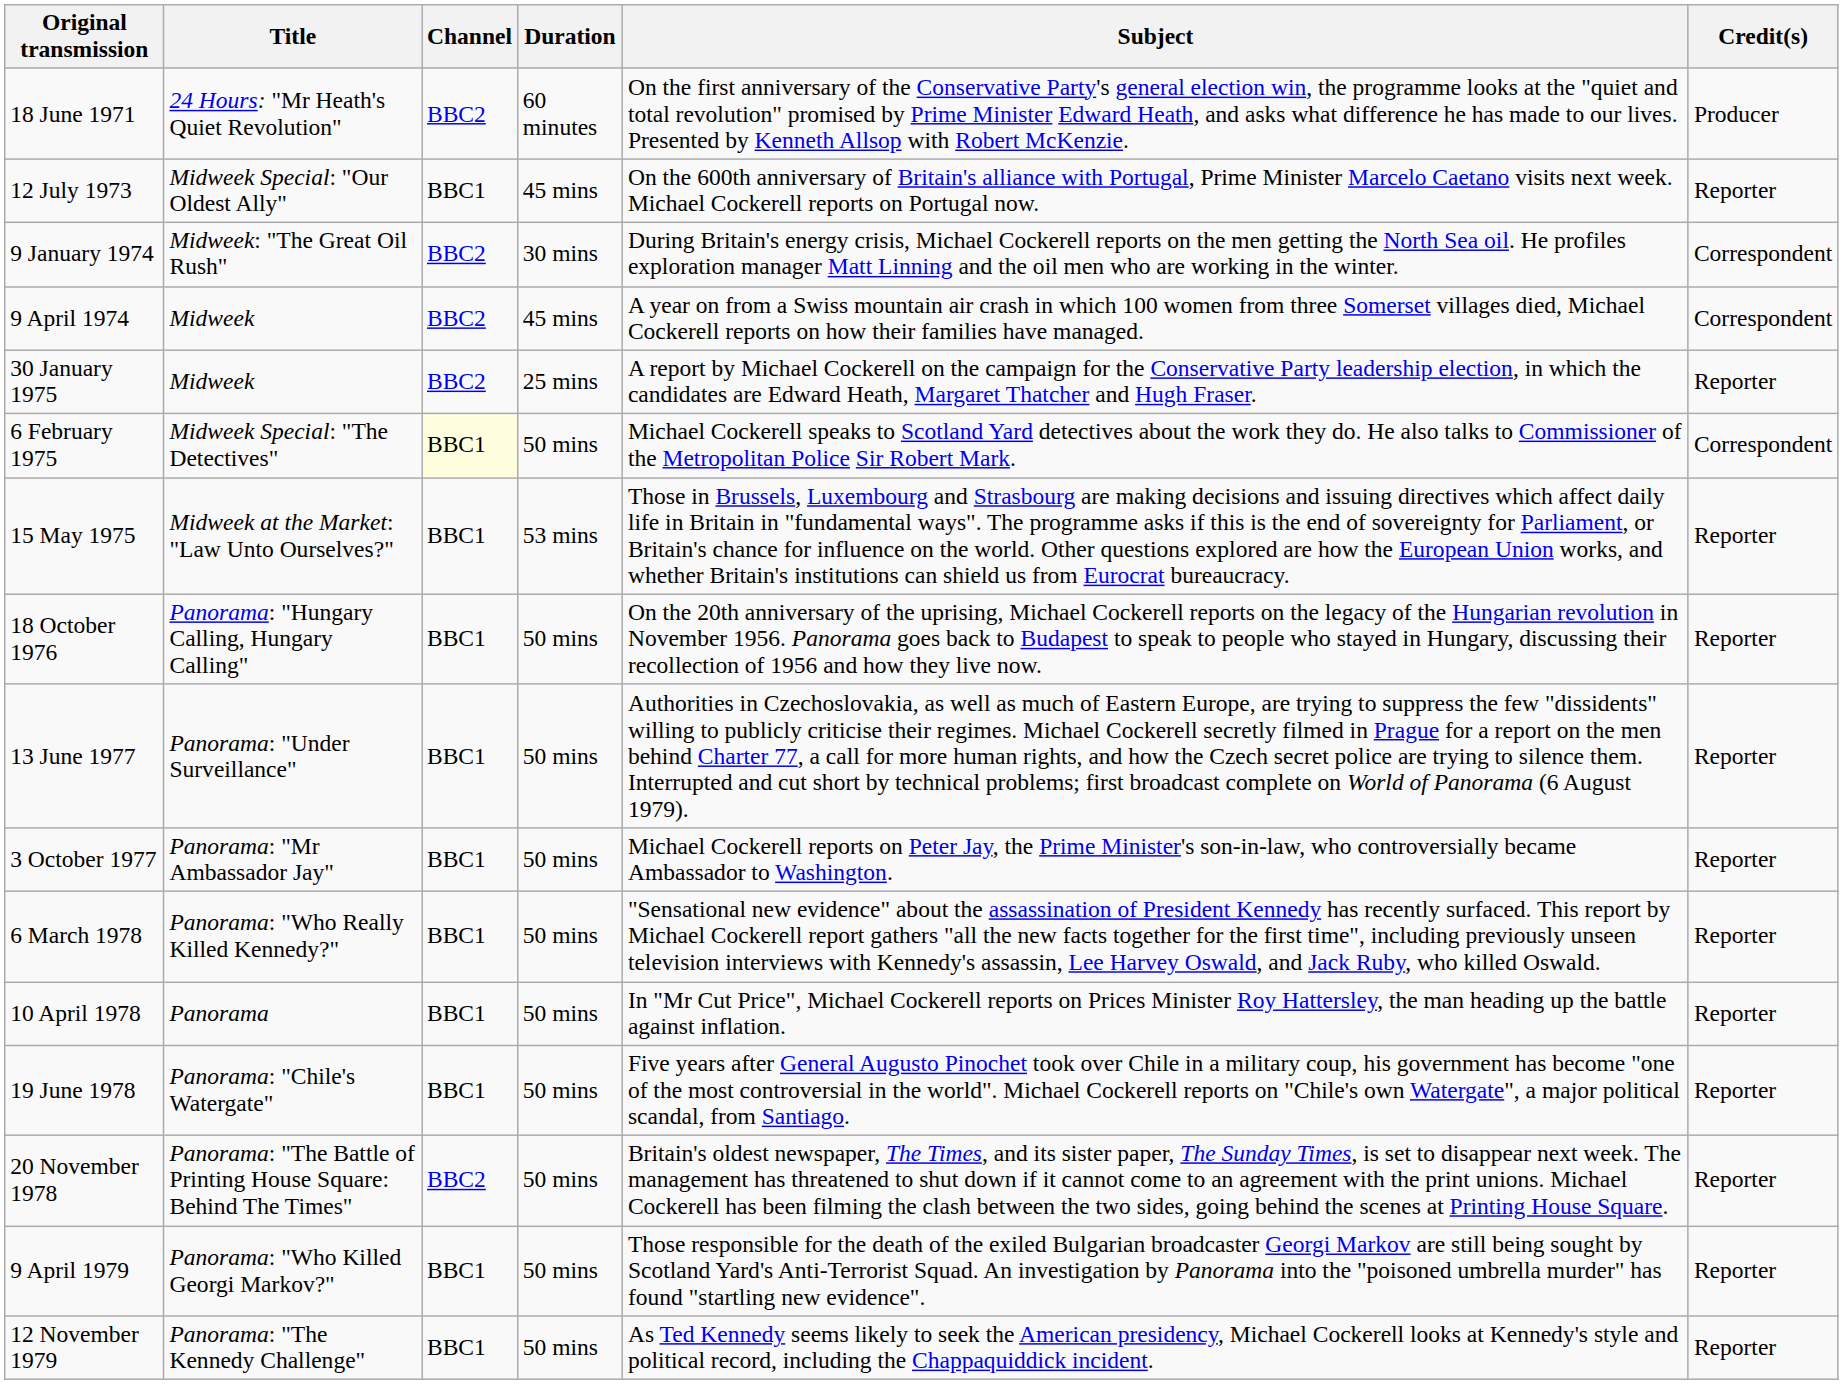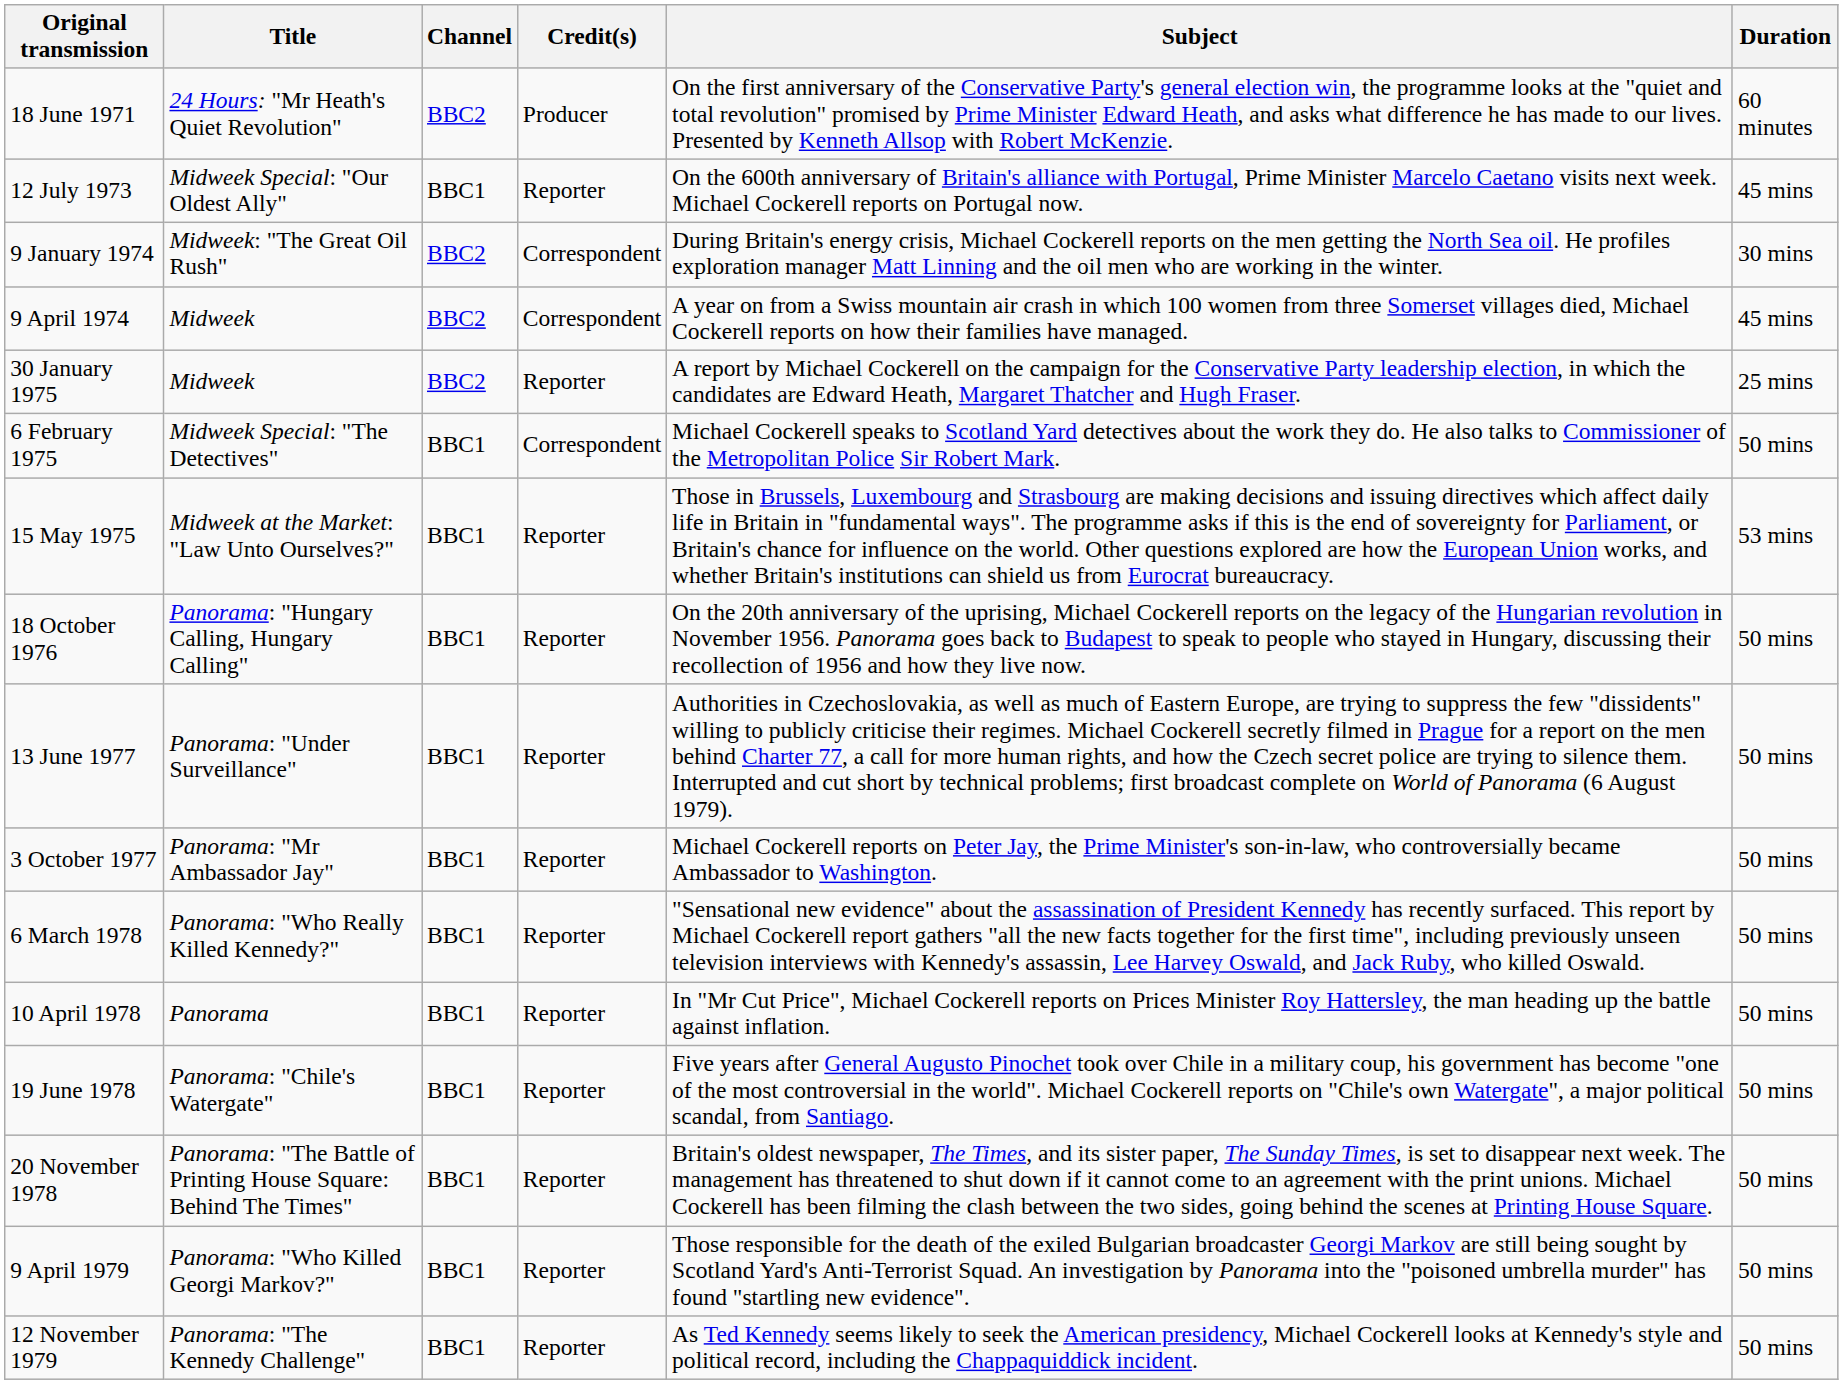 <table class="wikitable">
 <tr>
 <th>Original transmission</th>
 <th>Title</th>
 <th>Channel</th>
+<th>Credit(s)</th>
+<th>Subject</th>
 <th>Duration</th>
-<th>Subject</th>
-<th>Credit(s)</th>
 </tr>
 <tr>
 <td>18 June 1971</td>
 <td><em><a href='#'>24 Hours</a>:</em> "Mr Heath's Quiet Revolution"</td>
 <td><a href='#'>BBC2</a></td>
+<td>Producer</td>
+<td>On the first anniversary of the <a href='#'>Conservative Party</a>'s <a href='#'>general election win</a>, the programme looks at the "quiet and total revolution" promised by <a href='#'>Prime Minister</a> <a href='#'>Edward Heath</a>, and asks what difference he has made to our lives. Presented by <a href='#'>Kenneth Allsop</a> with <a href='#'>Robert McKenzie</a>.</td>
 <td>60 minutes</td>
-<td>On the first anniversary of the <a href='#'>Conservative Party</a>'s <a href='#'>general election win</a>, the programme looks at the "quiet and total revolution" promised by <a href='#'>Prime Minister</a> <a href='#'>Edward Heath</a>, and asks what difference he has made to our lives. Presented by <a href='#'>Kenneth Allsop</a> with <a href='#'>Robert McKenzie</a>.</td>
-<td>Producer</td>
 </tr>
 <tr>
 <td>12 July 1973</td>
 <td><em>Midweek Special</em>: "Our Oldest Ally"</td>
 <td>BBC1</td>
+<td>Reporter</td>
+<td>On the 600th anniversary of <a href='#'>Britain's alliance with Portugal</a>, Prime Minister <a href='#'>Marcelo Caetano</a> visits next week. Michael Cockerell reports on Portugal now.</td>
 <td>45 mins</td>
-<td>On the 600th anniversary of <a href='#'>Britain's alliance with Portugal</a>, Prime Minister <a href='#'>Marcelo Caetano</a> visits next week. Michael Cockerell reports on Portugal now.</td>
-<td>Reporter</td>
 </tr>
 <tr>
 <td>9 January 1974</td>
 <td><em>Midweek</em>: "The Great Oil Rush"</td>
 <td><a href='#'>BBC2</a></td>
+<td>Correspondent</td>
+<td>During Britain's energy crisis, Michael Cockerell reports on the men getting the <a href='#'>North Sea oil</a>. He profiles exploration manager <a href='#'>Matt Linning</a> and the oil men who are working in the winter.</td>
 <td>30 mins</td>
-<td>During Britain's energy crisis, Michael Cockerell reports on the men getting the <a href='#'>North Sea oil</a>. He profiles exploration manager <a href='#'>Matt Linning</a> and the oil men who are working in the winter.</td>
-<td>Correspondent</td>
 </tr>
 <tr>
 <td>9 April 1974</td>
 <td><em>Midweek</em></td>
 <td><a href='#'>BBC2</a></td>
+<td>Correspondent</td>
+<td>A year on from a Swiss mountain air crash in which 100 women from three <a href='#'>Somerset</a> villages died, Michael Cockerell reports on how their families have managed.</td>
 <td>45 mins</td>
-<td>A year on from a Swiss mountain air crash in which 100 women from three <a href='#'>Somerset</a> villages died, Michael Cockerell reports on how their families have managed.</td>
-<td>Correspondent</td>
 </tr>
 <tr>
 <td>30 January 1975</td>
 <td><em>Midweek</em></td>
 <td><a href='#'>BBC2</a></td>
+<td>Reporter</td>
+<td>A report by Michael Cockerell on the campaign for the <a href='#'>Conservative Party leadership election</a>, in which the candidates are Edward Heath, <a href='#'>Margaret Thatcher</a> and <a href='#'>Hugh Fraser</a>.</td>
 <td>25 mins</td>
-<td>A report by Michael Cockerell on the campaign for the <a href='#'>Conservative Party leadership election</a>, in which the candidates are Edward Heath, <a href='#'>Margaret Thatcher</a> and <a href='#'>Hugh Fraser</a>.</td>
-<td>Reporter</td>
 </tr>
 <tr>
 <td>6 February 1975</td>
 <td><em>Midweek Special</em>: "The Detectives"</td>
-<td style="background: lightyellow;">BBC1</td>
+<td>BBC1</td>
+<td>Correspondent</td>
+<td>Michael Cockerell speaks to <a href='#'>Scotland Yard</a> detectives about the work they do. He also talks to <a href='#'>Commissioner</a> of the <a href='#'>Metropolitan Police</a> <a href='#'>Sir Robert Mark</a>.</td>
 <td>50 mins</td>
-<td>Michael Cockerell speaks to <a href='#'>Scotland Yard</a> detectives about the work they do. He also talks to <a href='#'>Commissioner</a> of the <a href='#'>Metropolitan Police</a> <a href='#'>Sir Robert Mark</a>.</td>
-<td>Correspondent</td>
 </tr>
 <tr>
 <td>15 May 1975</td>
 <td><em>Midweek at the Market</em>: "Law Unto Ourselves?"</td>
 <td>BBC1</td>
+<td>Reporter</td>
+<td>Those in <a href='#'>Brussels</a>, <a href='#'>Luxembourg</a> and <a href='#'>Strasbourg</a> are making decisions and issuing directives which affect daily life in Britain in "fundamental ways". The programme asks if this is the end of sovereignty for <a href='#'>Parliament</a>, or Britain's chance for influence on the world. Other questions explored are how the <a href='#'>European Union</a> works, and whether Britain's institutions can shield us from <a href='#'>Eurocrat</a> bureaucracy.</td>
 <td>53 mins</td>
-<td>Those in <a href='#'>Brussels</a>, <a href='#'>Luxembourg</a> and <a href='#'>Strasbourg</a> are making decisions and issuing directives which affect daily life in Britain in "fundamental ways". The programme asks if this is the end of sovereignty for <a href='#'>Parliament</a>, or Britain's chance for influence on the world. Other questions explored are how the <a href='#'>European Union</a> works, and whether Britain's institutions can shield us from <a href='#'>Eurocrat</a> bureaucracy.</td>
-<td>Reporter</td>
 </tr>
 <tr>
 <td>18 October 1976</td>
 <td><a href='#'><em>Panorama</em></a>: "Hungary Calling, Hungary Calling"</td>
 <td>BBC1</td>
+<td>Reporter</td>
+<td>On the 20th anniversary of the uprising, Michael Cockerell reports on the legacy of the <a href='#'>Hungarian revolution</a> in November 1956. <em>Panorama</em> goes back to <a href='#'>Budapest</a> to speak to people who stayed in Hungary, discussing their recollection of 1956 and how they live now.</td>
 <td>50 mins</td>
-<td>On the 20th anniversary of the uprising, Michael Cockerell reports on the legacy of the <a href='#'>Hungarian revolution</a> in November 1956. <em>Panorama</em> goes back to <a href='#'>Budapest</a> to speak to people who stayed in Hungary, discussing their recollection of 1956 and how they live now.</td>
-<td>Reporter</td>
 </tr>
 <tr>
 <td>13 June 1977</td>
 <td><em>Panorama</em>: "Under Surveillance"</td>
 <td>BBC1</td>
+<td>Reporter</td>
+<td>Authorities in Czechoslovakia, as well as much of Eastern Europe, are trying to suppress the few "dissidents" willing to publicly criticise their regimes. Michael Cockerell secretly filmed in <a href='#'>Prague</a> for a report on the men behind <a href='#'>Charter 77</a>, a call for more human rights, and how the Czech secret police are trying to silence them. Interrupted and cut short by technical problems; first broadcast complete on <em>World of Panorama</em> (6 August 1979).</td>
 <td>50 mins</td>
-<td>Authorities in Czechoslovakia, as well as much of Eastern Europe, are trying to suppress the few "dissidents" willing to publicly criticise their regimes. Michael Cockerell secretly filmed in <a href='#'>Prague</a> for a report on the men behind <a href='#'>Charter 77</a>, a call for more human rights, and how the Czech secret police are trying to silence them. Interrupted and cut short by technical problems; first broadcast complete on <em>World of Panorama</em> (6 August 1979).</td>
-<td>Reporter</td>
 </tr>
 <tr>
 <td>3 October 1977</td>
 <td><em>Panorama</em>: "Mr Ambassador Jay"</td>
 <td>BBC1</td>
+<td>Reporter</td>
+<td>Michael Cockerell reports on <a href='#'>Peter Jay</a>, the <a href='#'>Prime Minister</a>'s son-in-law, who controversially became Ambassador to <a href='#'>Washington</a>.</td>
 <td>50 mins</td>
-<td>Michael Cockerell reports on <a href='#'>Peter Jay</a>, the <a href='#'>Prime Minister</a>'s son-in-law, who controversially became Ambassador to <a href='#'>Washington</a>.</td>
-<td>Reporter</td>
 </tr>
 <tr>
 <td>6 March 1978</td>
 <td><em>Panorama</em>: "Who Really Killed Kennedy?"</td>
 <td>BBC1</td>
+<td>Reporter</td>
+<td>"Sensational new evidence" about the <a href='#'>assassination of President Kennedy</a> has recently surfaced. This report by Michael Cockerell report gathers "all the new facts together for the first time", including previously unseen television interviews with Kennedy's assassin, <a href='#'>Lee Harvey Oswald</a>, and <a href='#'>Jack Ruby</a>, who killed Oswald.</td>
 <td>50 mins</td>
-<td>"Sensational new evidence" about the <a href='#'>assassination of President Kennedy</a> has recently surfaced. This report by Michael Cockerell report gathers "all the new facts together for the first time", including previously unseen television interviews with Kennedy's assassin, <a href='#'>Lee Harvey Oswald</a>, and <a href='#'>Jack Ruby</a>, who killed Oswald.</td>
-<td>Reporter</td>
 </tr>
 <tr>
 <td>10 April 1978</td>
 <td><em>Panorama</em></td>
 <td>BBC1</td>
+<td>Reporter</td>
+<td>In "Mr Cut Price", Michael Cockerell reports on Prices Minister <a href='#'>Roy Hattersley</a>, the man heading up the battle against inflation.</td>
 <td>50 mins</td>
-<td>In "Mr Cut Price", Michael Cockerell reports on Prices Minister <a href='#'>Roy Hattersley</a>, the man heading up the battle against inflation.</td>
-<td>Reporter</td>
 </tr>
 <tr>
 <td>19 June 1978</td>
 <td><em>Panorama</em>: "Chile's Watergate"</td>
 <td>BBC1</td>
+<td>Reporter</td>
+<td>Five years after <a href='#'>General Augusto Pinochet</a> took over Chile in a military coup, his government has become "one of the most controversial in the world". Michael Cockerell reports on "Chile's own <a href='#'>Watergate</a>", a major political scandal, from <a href='#'>Santiago</a>.</td>
 <td>50 mins</td>
-<td>Five years after <a href='#'>General Augusto Pinochet</a> took over Chile in a military coup, his government has become "one of the most controversial in the world". Michael Cockerell reports on "Chile's own <a href='#'>Watergate</a>", a major political scandal, from <a href='#'>Santiago</a>.</td>
-<td>Reporter</td>
 </tr>
 <tr>
 <td>20 November 1978</td>
 <td><em>Panorama</em>: "The Battle of Printing House Square: Behind The Times"</td>
-<td><a href='#'>BBC2</a></td>
+<td>BBC1</td>
+<td>Reporter</td>
+<td>Britain's oldest newspaper, <em><a href='#'>The Times</a></em>,  and its sister paper, <em><a href='#'>The Sunday Times</a></em>, is set to disappear next week. The management has threatened to shut down if it cannot come to an agreement with the print unions. Michael Cockerell has been filming the clash between the two sides, going behind the scenes at <a href='#'>Printing House Square</a>.</td>
 <td>50 mins</td>
-<td>Britain's oldest newspaper, <em><a href='#'>The Times</a></em>,  and its sister paper, <em><a href='#'>The Sunday Times</a></em>, is set to disappear next week. The management has threatened to shut down if it cannot come to an agreement with the print unions. Michael Cockerell has been filming the clash between the two sides, going behind the scenes at <a href='#'>Printing House Square</a>.</td>
-<td>Reporter</td>
 </tr>
 <tr>
 <td>9 April 1979</td>
 <td><em>Panorama</em>: "Who Killed Georgi Markov?"</td>
 <td>BBC1</td>
+<td>Reporter</td>
+<td>Those responsible for the death of the exiled Bulgarian broadcaster <a href='#'>Georgi Markov</a> are still being sought by Scotland Yard's Anti-Terrorist Squad. An investigation by <em>Panorama</em> into the "poisoned umbrella murder" has found "startling new evidence".</td>
 <td>50 mins</td>
-<td>Those responsible for the death of the exiled Bulgarian broadcaster <a href='#'>Georgi Markov</a> are still being sought by Scotland Yard's Anti-Terrorist Squad. An investigation by <em>Panorama</em> into the "poisoned umbrella murder" has found "startling new evidence".</td>
-<td>Reporter</td>
 </tr>
 <tr>
 <td>12 November 1979</td>
 <td><em>Panorama</em>: "The Kennedy Challenge"</td>
 <td>BBC1</td>
+<td>Reporter</td>
+<td>As <a href='#'>Ted Kennedy</a> seems likely to seek the <a href='#'>American presidency</a>, Michael Cockerell looks at Kennedy's style and political record, including the <a href='#'>Chappaquiddick incident</a>.</td>
 <td>50 mins</td>
-<td>As <a href='#'>Ted Kennedy</a> seems likely to seek the <a href='#'>American presidency</a>, Michael Cockerell looks at Kennedy's style and political record, including the <a href='#'>Chappaquiddick incident</a>.</td>
-<td>Reporter</td>
 </tr>
 </table>
